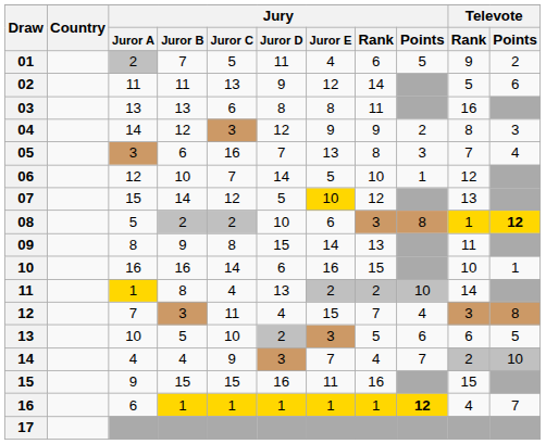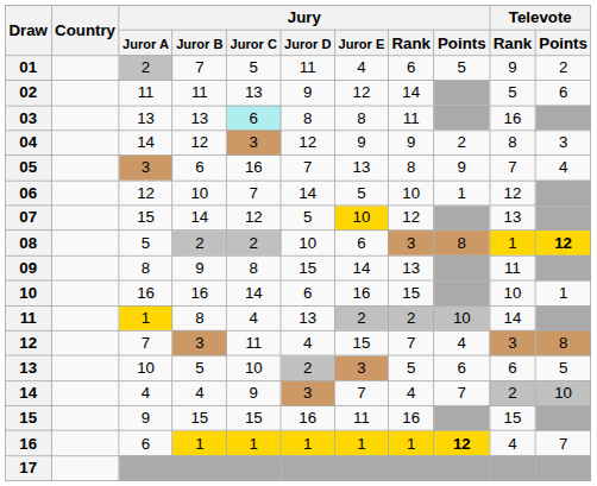 <table class="sortable wikitable collapsible plainrowheaders" style="text-align:center;">
 <tr>
 </tr>
 <tr>
 <th scope="col" rowspan="2">Draw</th>
 <th scope="col" rowspan="2">Country</th>
 <th scope="col" colspan="7">Jury</th>
 <th scope="col" colspan="2">Televote</th>
 </tr>
 <tr>
 <th scope="col"><small>Juror A</small></th>
 <th scope="col"><small>Juror B</small></th>
 <th scope="col"><small>Juror C</small></th>
 <th scope="col"><small>Juror D</small></th>
 <th scope="col"><small>Juror E</small></th>
 <th scope="col">Rank</th>
 <th scope="col">Points</th>
 <th scope="col">Rank</th>
 <th scope="col">Points</th>
 </tr>
 <tr>
 <th scope="row" style="text-align:center;">01</th>
 <td style="text-align:left;"></td>
 <td style="background:silver;">2</td>
 <td>7</td>
 <td>5</td>
 <td>11</td>
 <td>4</td>
 <td>6</td>
 <td>5</td>
 <td>9</td>
 <td>2</td>
 </tr>
 <tr>
 <th scope="row" style="text-align:center;">02</th>
 <td style="text-align:left;"></td>
 <td>11</td>
 <td>11</td>
 <td>13</td>
 <td>9</td>
 <td>12</td>
 <td>14</td>
 <td style="background:#AAAAAA;"></td>
 <td>5</td>
 <td>6</td>
 </tr>
 <tr>
 <th scope="row" style="text-align:center;">03</th>
 <td style="text-align:left;"></td>
 <td>13</td>
 <td>13</td>
-<td>6</td>
+<td style="background: paleturquoise;">6</td>
 <td>8</td>
 <td>8</td>
 <td>11</td>
 <td style="background:#AAAAAA;"></td>
 <td>16</td>
 <td style="background:#AAAAAA;"></td>
 </tr>
 <tr>
 <th scope="row" style="text-align:center;">04</th>
 <td style="text-align:left;"></td>
 <td>14</td>
 <td>12</td>
 <td style="background:#CC9966;">3</td>
 <td>12</td>
 <td>9</td>
 <td>9</td>
 <td>2</td>
 <td>8</td>
 <td>3</td>
 </tr>
 <tr>
 <th scope="row" style="text-align:center;">05</th>
 <td style="text-align:left;"></td>
 <td style="background:#CC9966;">3</td>
 <td>6</td>
 <td>16</td>
 <td>7</td>
 <td>13</td>
 <td>8</td>
-<td>3</td>
+<td>9</td>
 <td>7</td>
 <td>4</td>
 </tr>
 <tr>
 <th scope="row" style="text-align:center;">06</th>
 <td style="text-align:left;"></td>
 <td>12</td>
 <td>10</td>
 <td>7</td>
 <td>14</td>
 <td>5</td>
 <td>10</td>
 <td>1</td>
 <td>12</td>
 <td style="background:#AAAAAA;"></td>
 </tr>
 <tr>
 <th scope="row" style="text-align:center;">07</th>
 <td style="text-align:left;"></td>
 <td>15</td>
 <td>14</td>
 <td>12</td>
 <td>5</td>
 <td style="background: gold;">10</td>
 <td>12</td>
 <td style="background:#AAAAAA;"></td>
 <td>13</td>
 <td style="background:#AAAAAA;"></td>
 </tr>
 <tr>
 <th scope="row" style="text-align:center;">08</th>
 <td style="text-align:left;"></td>
 <td>5</td>
 <td style="background:silver;">2</td>
 <td style="background:silver;">2</td>
 <td>10</td>
 <td>6</td>
 <td style="background:#CC9966;">3</td>
 <td style="background:#CC9966;">8</td>
 <td style="background:gold;">1</td>
 <td style="background:gold;"><strong>12</strong></td>
 </tr>
 <tr>
 <th scope="row" style="text-align:center;">09</th>
 <td style="text-align:left;"></td>
 <td>8</td>
 <td>9</td>
 <td>8</td>
 <td>15</td>
 <td>14</td>
 <td>13</td>
 <td style="background:#AAAAAA;"></td>
 <td>11</td>
 <td style="background:#AAAAAA;"></td>
 </tr>
 <tr>
 <th scope="row" style="text-align:center;">10</th>
 <td style="text-align:left;"></td>
 <td>16</td>
 <td>16</td>
 <td>14</td>
 <td>6</td>
 <td>16</td>
 <td>15</td>
 <td style="background:#AAAAAA;"></td>
 <td>10</td>
 <td>1</td>
 </tr>
 <tr>
 <th scope="row" style="text-align:center;">11</th>
 <td style="text-align:left;"></td>
 <td style="background:gold;">1</td>
 <td>8</td>
 <td>4</td>
 <td>13</td>
 <td style="background:silver;">2</td>
 <td style="background:silver;">2</td>
 <td style="background:silver;">10</td>
 <td>14</td>
 <td style="background:#AAAAAA;"></td>
 </tr>
 <tr>
 <th scope="row" style="text-align:center;">12</th>
 <td style="text-align:left;"></td>
 <td>7</td>
 <td style="background:#CC9966;">3</td>
 <td>11</td>
 <td>4</td>
 <td>15</td>
 <td>7</td>
 <td>4</td>
 <td style="background:#CC9966;">3</td>
 <td style="background:#CC9966;">8</td>
 </tr>
 <tr>
 <th scope="row" style="text-align:center;">13</th>
 <td style="text-align:left;"></td>
 <td>10</td>
 <td>5</td>
 <td>10</td>
 <td style="background:silver;">2</td>
 <td style="background:#CC9966;">3</td>
 <td>5</td>
 <td>6</td>
 <td>6</td>
 <td>5</td>
 </tr>
 <tr>
 <th scope="row" style="text-align:center;">14</th>
 <td style="text-align:left;"></td>
 <td>4</td>
 <td>4</td>
 <td>9</td>
 <td style="background:#CC9966;">3</td>
 <td>7</td>
 <td>4</td>
 <td>7</td>
 <td style="background:silver;">2</td>
 <td style="background:silver;">10</td>
 </tr>
 <tr>
 <th scope="row" style="text-align:center;">15</th>
 <td style="text-align:left;"></td>
 <td>9</td>
 <td>15</td>
 <td>15</td>
 <td>16</td>
 <td>11</td>
 <td>16</td>
 <td style="background:#AAAAAA;"></td>
 <td>15</td>
 <td style="background:#AAAAAA;"></td>
 </tr>
 <tr>
 <th scope="row" style="text-align:center;">16</th>
 <td style="text-align:left;"></td>
 <td>6</td>
 <td style="background:gold;">1</td>
 <td style="background:gold;">1</td>
 <td style="background:gold;">1</td>
 <td style="background:gold;">1</td>
 <td style="background:gold;">1</td>
 <td style="background:gold;"><strong>12</strong></td>
 <td>4</td>
 <td>7</td>
 </tr>
 <tr class="sortbottom">
 <th scope="row" style="text-align:center;">17</th>
 <td style="text-align:left;"></td>
 <td style="background:#AAAAAA;"></td>
 <td style="background:#AAAAAA;"></td>
 <td style="background:#AAAAAA;"></td>
 <td style="background:#AAAAAA;"></td>
 <td style="background:#AAAAAA;"></td>
 <td style="background:#AAAAAA;"></td>
 <td style="background:#AAAAAA;"></td>
 <td style="background:#AAAAAA;"></td>
 <td style="background:#AAAAAA;"></td>
 </tr>
 </table>
